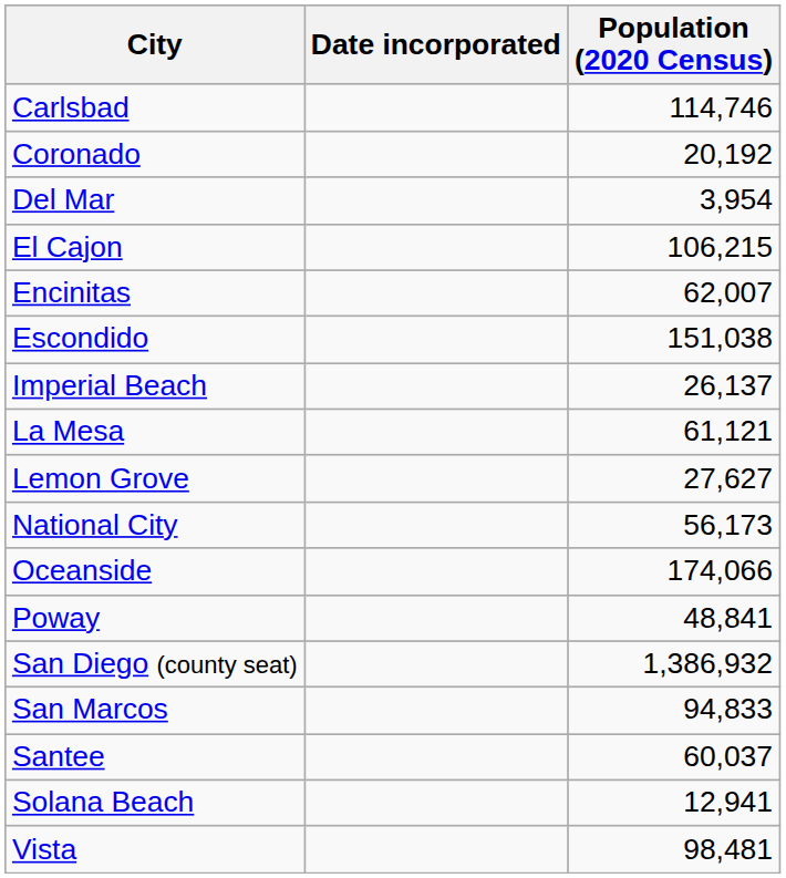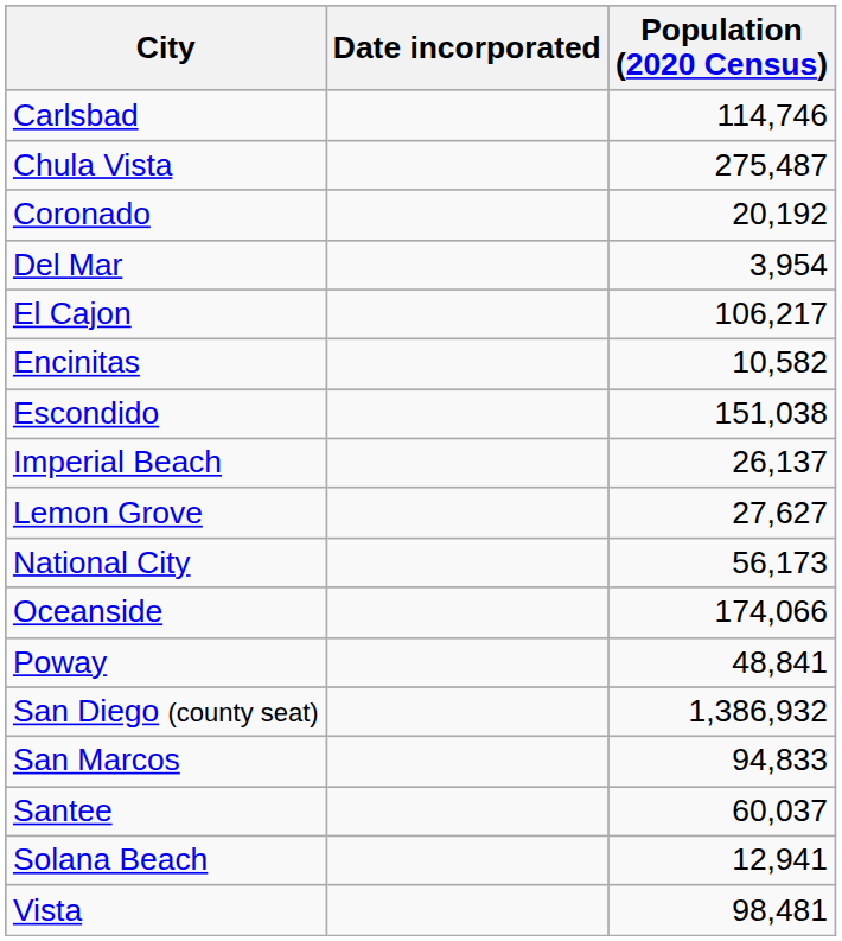 <table class="wikitable sortable">
 <tr>
 <th>City</th>
 <th>Date incorporated</th>
 <th>Population <br>(<a href='#'>2020 Census</a>)</th>
 </tr>
 <tr>
 <td><a href='#'>Carlsbad</a></td>
 <td></td>
 <td align="right">114,746</td>
+</tr>
+<tr>
+<td><a href='#'>Chula Vista</a></td>
+<td></td>
+<td align="right">275,487</td>
 </tr>
 <tr>
 <td><a href='#'>Coronado</a></td>
 <td></td>
 <td align="right">20,192</td>
 </tr>
 <tr>
 <td><a href='#'>Del Mar</a></td>
 <td></td>
 <td align="right">3,954</td>
 </tr>
 <tr>
 <td><a href='#'>El Cajon</a></td>
 <td></td>
-<td align="right">106,215</td>
+<td align="right">106,217</td>
 </tr>
 <tr>
 <td><a href='#'>Encinitas</a></td>
 <td></td>
-<td align="right">62,007</td>
+<td align="right">10,582</td>
 </tr>
 <tr>
 <td><a href='#'>Escondido</a></td>
 <td></td>
 <td align="right">151,038</td>
 </tr>
 <tr>
 <td><a href='#'>Imperial Beach</a></td>
 <td></td>
 <td align="right">26,137</td>
-</tr>
-<tr>
-<td><a href='#'>La Mesa</a></td>
-<td></td>
-<td align="right">61,121</td>
 </tr>
 <tr>
 <td><a href='#'>Lemon Grove</a></td>
 <td></td>
 <td align="right">27,627</td>
 </tr>
 <tr>
 <td><a href='#'>National City</a></td>
 <td></td>
 <td align="right">56,173</td>
 </tr>
 <tr>
 <td><a href='#'>Oceanside</a></td>
 <td></td>
 <td align="right">174,066</td>
 </tr>
 <tr>
 <td><a href='#'>Poway</a></td>
 <td></td>
 <td align="right">48,841</td>
 </tr>
 <tr>
 <td><a href='#'>San Diego</a> <small>(county seat)</small></td>
 <td></td>
 <td align="right">1,386,932</td>
 </tr>
 <tr>
 <td><a href='#'>San Marcos</a></td>
 <td></td>
 <td align="right">94,833</td>
 </tr>
 <tr>
 <td><a href='#'>Santee</a></td>
 <td></td>
 <td align="right">60,037</td>
 </tr>
 <tr>
 <td><a href='#'>Solana Beach</a></td>
 <td></td>
 <td align="right">12,941</td>
 </tr>
 <tr>
 <td><a href='#'>Vista</a></td>
 <td></td>
 <td align="right">98,481</td>
 </tr>
 </table>
